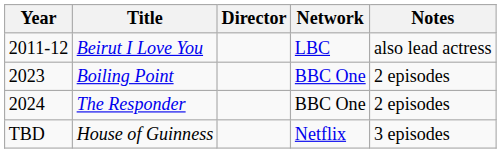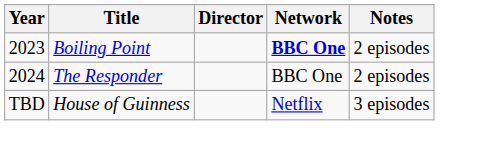 <table class="wikitable">
 <tr>
 <th>Year</th>
 <th>Title</th>
 <th>Director</th>
 <th>Network</th>
 <th>Notes</th>
 </tr>
 <tr>
-<td>2011-12</td>
-<td><em><a href='#'>Beirut I Love You</a></em></td>
-<td></td>
-<td><a href='#'>LBC</a></td>
-<td>also lead actress</td>
-</tr>
-<tr>
 <td>2023</td>
 <td><em><a href='#'>Boiling Point</a></em></td>
 <td></td>
-<td><a href='#'>BBC One</a></td>
+<td><strong><a href='#'>BBC One</a></strong></td>
 <td>2 episodes</td>
 </tr>
 <tr>
 <td>2024</td>
 <td><em><a href='#'>The Responder</a></em></td>
 <td></td>
 <td>BBC One</td>
 <td>2 episodes</td>
 </tr>
 <tr>
 <td>TBD</td>
 <td><em>House of Guinness</em></td>
 <td></td>
 <td><a href='#'>Netflix</a></td>
 <td>3 episodes</td>
 </tr>
 </table>
